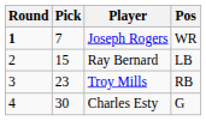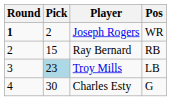 <table class="wikitable">
 <tr>
 <th>Round</th>
 <th>Pick</th>
 <th>Player</th>
 <th>Pos</th>
 </tr>
 <tr>
 <td><strong>1</strong></td>
-<td>7</td>
+<td>2</td>
 <td><a href='#'>Joseph Rogers</a></td>
 <td>WR</td>
 </tr>
 <tr>
 <td>2</td>
 <td>15</td>
 <td>Ray Bernard</td>
-<td>LB</td>
+<td>RB</td>
 </tr>
 <tr>
 <td>3</td>
-<td>23</td>
+<td style="background: lightblue;">23</td>
 <td><a href='#'>Troy Mills</a></td>
-<td>RB</td>
+<td>LB</td>
 </tr>
 <tr>
 <td>4</td>
 <td>30</td>
 <td>Charles Esty</td>
 <td>G</td>
 </tr>
 </table>
